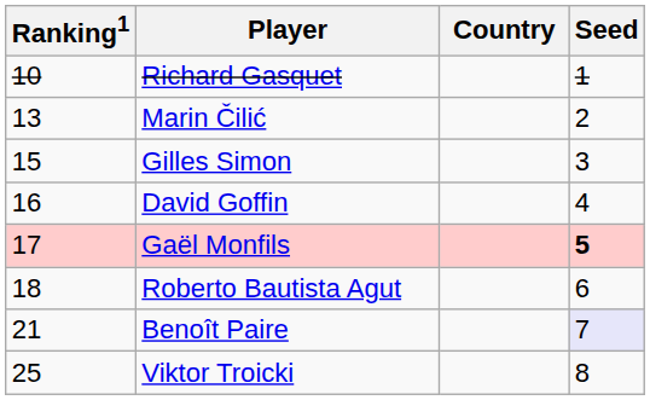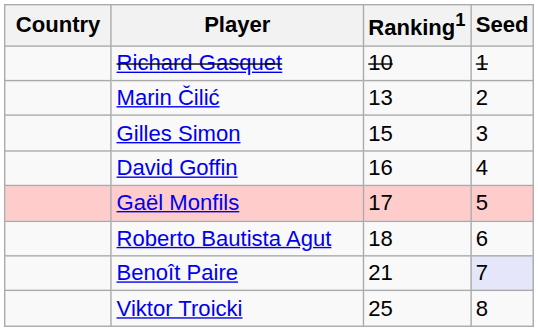 <table class="sortable wikitable">
 <tr>
+<th width="70">Country</th>
+<th width="175">Player</th>
 <th>Ranking<sup>1</sup></th>
-<th width="175">Player</th>
-<th width="70">Country</th>
 <th>Seed</th>
 </tr>
 <tr>
+<td><s></s></td>
+<td><s><a href='#'>Richard Gasquet</a></s></td>
 <td><s>10</s></td>
-<td><s><a href='#'>Richard Gasquet</a></s></td>
-<td><s></s></td>
 <td><s>1</s></td>
 </tr>
 <tr>
+<td></td>
+<td><a href='#'>Marin Čilić</a></td>
 <td>13</td>
-<td><a href='#'>Marin Čilić</a></td>
-<td></td>
 <td>2</td>
 </tr>
 <tr>
+<td></td>
+<td><a href='#'>Gilles Simon</a></td>
 <td>15</td>
-<td><a href='#'>Gilles Simon</a></td>
-<td></td>
 <td>3</td>
 </tr>
 <tr>
+<td></td>
+<td><a href='#'>David Goffin</a></td>
 <td>16</td>
-<td><a href='#'>David Goffin</a></td>
-<td></td>
 <td>4</td>
 </tr>
 <tr style="background:#fcc;">
+<td></td>
+<td><a href='#'>Gaël Monfils</a></td>
 <td>17</td>
-<td><a href='#'>Gaël Monfils</a></td>
-<td></td>
-<td><strong>5</strong></td>
+<td>5</td>
 </tr>
 <tr>
+<td></td>
+<td><a href='#'>Roberto Bautista Agut</a></td>
 <td>18</td>
-<td><a href='#'>Roberto Bautista Agut</a></td>
-<td></td>
 <td>6</td>
 </tr>
 <tr>
+<td></td>
+<td><a href='#'>Benoît Paire</a></td>
 <td>21</td>
-<td><a href='#'>Benoît Paire</a></td>
-<td></td>
 <td style="background: lavender;">7</td>
 </tr>
 <tr>
+<td></td>
+<td><a href='#'>Viktor Troicki</a></td>
 <td>25</td>
-<td><a href='#'>Viktor Troicki</a></td>
-<td></td>
 <td>8</td>
 </tr>
 </table>
